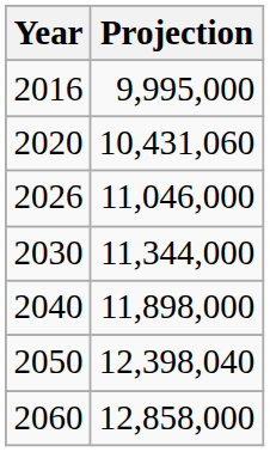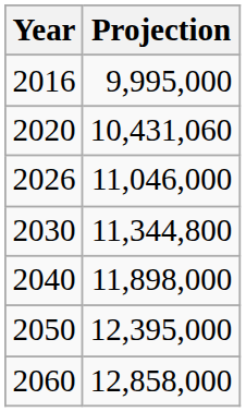 <table class="wikitable">
 <tr>
 <th>Year</th>
 <th>Projection</th>
 </tr>
 <tr>
 <td>2016</td>
 <td style="text-align:right;">9,995,000</td>
 </tr>
 <tr>
 <td>2020</td>
 <td style="text-align:right;">10,431,060</td>
 </tr>
 <tr>
 <td>2026</td>
 <td style="text-align:right;">11,046,000</td>
 </tr>
 <tr>
 <td>2030</td>
-<td style="text-align:right;">11,344,000</td>
+<td style="text-align:right;">11,344,800</td>
 </tr>
 <tr>
 <td>2040</td>
 <td style="text-align:right;">11,898,000</td>
 </tr>
 <tr>
 <td>2050</td>
-<td style="text-align:right;">12,398,040</td>
+<td style="text-align:right;">12,395,000</td>
 </tr>
 <tr>
 <td>2060</td>
 <td style="text-align:right;">12,858,000</td>
 </tr>
 </table>
